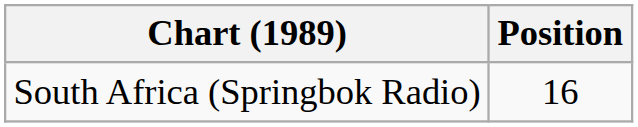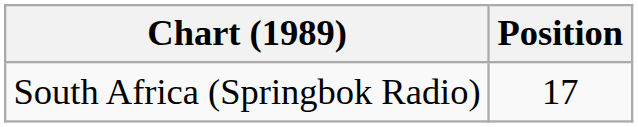 <table class="wikitable">
 <tr>
 <th>Chart (1989)</th>
 <th>Position</th>
 </tr>
 <tr>
 <td>South Africa (Springbok Radio)</td>
-<td align="center">16</td>
+<td align="center">17</td>
 </tr>
 </table>
